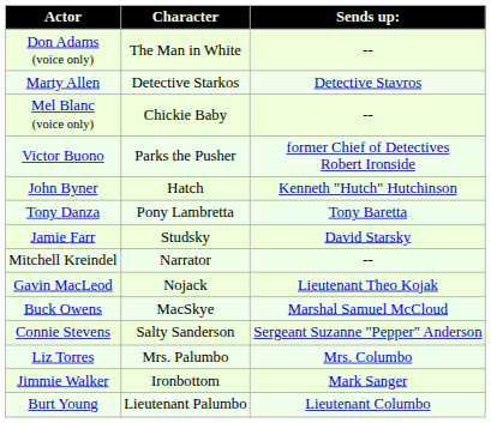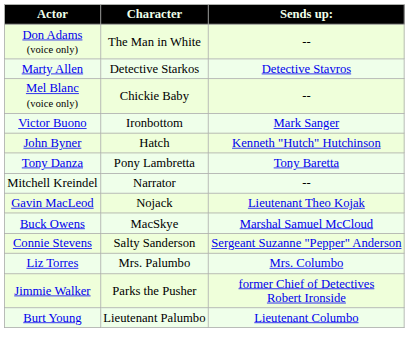 <table class="wikitable" style="text-align:center; background:#EFFFEA">
 <tr style="color:#EFFFEA">
 <th style="background:#000000">Actor</th>
 <th style="background:#000000">Character</th>
 <th style="background:#000000">Sends up:</th>
 </tr>
 <tr bgcolor="EFFFDA">
 <td><a href='#'>Don Adams</a><br><small>(voice only)</small></td>
 <td>The Man in White</td>
 <td>--</td>
 </tr>
 <tr>
 <td><a href='#'>Marty Allen</a></td>
 <td>Detective Starkos</td>
 <td><a href='#'>Detective Stavros</a></td>
 </tr>
 <tr bgcolor="EFFFDA">
 <td><a href='#'>Mel Blanc</a><br><small>(voice only)</small></td>
 <td>Chickie Baby</td>
 <td>--</td>
 </tr>
 <tr>
 <td><a href='#'>Victor Buono</a></td>
-<td>Parks the Pusher</td>
-<td><a href='#'>former Chief of Detectives <br>Robert Ironside</a></td>
+<td>Ironbottom</td>
+<td><a href='#'>Mark Sanger</a></td>
 </tr>
 <tr bgcolor="EFFFDA">
 <td><a href='#'>John Byner</a></td>
 <td>Hatch</td>
 <td><a href='#'>Kenneth "Hutch" Hutchinson</a></td>
 </tr>
 <tr>
 <td><a href='#'>Tony Danza</a></td>
 <td>Pony Lambretta</td>
 <td><a href='#'>Tony Baretta</a></td>
-</tr>
-<tr bgcolor="EFFFDA">
-<td><a href='#'>Jamie Farr</a></td>
-<td>Studsky</td>
-<td><a href='#'>David Starsky</a></td>
 </tr>
 <tr>
 <td>Mitchell Kreindel</td>
 <td>Narrator</td>
 <td>--</td>
 </tr>
 <tr bgcolor="EFFFDA">
 <td><a href='#'>Gavin MacLeod</a></td>
 <td>Nojack</td>
 <td><a href='#'>Lieutenant Theo Kojak</a></td>
 </tr>
 <tr>
 <td><a href='#'>Buck Owens</a></td>
 <td>MacSkye</td>
 <td><a href='#'>Marshal Samuel McCloud</a></td>
 </tr>
 <tr bgcolor="EFFFDA">
 <td><a href='#'>Connie Stevens</a></td>
 <td>Salty Sanderson</td>
 <td><a href='#'>Sergeant Suzanne "Pepper" Anderson</a></td>
 </tr>
 <tr>
 <td><a href='#'>Liz Torres</a></td>
 <td>Mrs. Palumbo</td>
 <td><a href='#'>Mrs. Columbo</a></td>
 </tr>
 <tr bgcolor="EFFFDA">
 <td><a href='#'>Jimmie Walker</a></td>
-<td>Ironbottom</td>
-<td><a href='#'>Mark Sanger</a></td>
+<td>Parks the Pusher</td>
+<td><a href='#'>former Chief of Detectives <br>Robert Ironside</a></td>
 </tr>
 <tr>
 <td><a href='#'>Burt Young</a></td>
 <td>Lieutenant Palumbo</td>
 <td><a href='#'>Lieutenant Columbo</a></td>
 </tr>
 </table>
